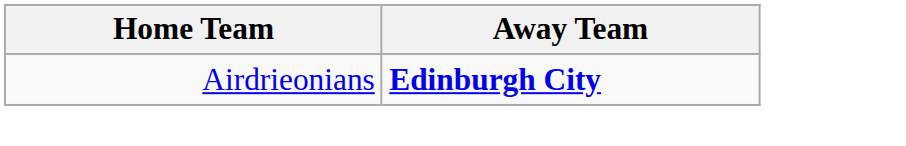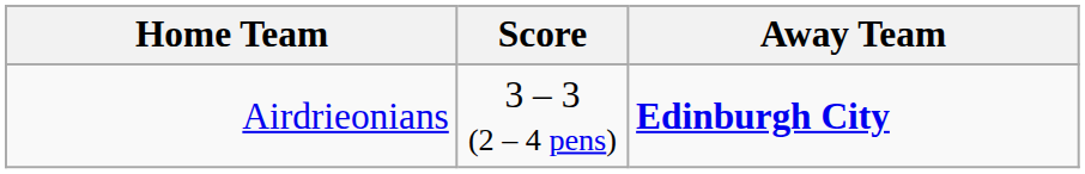 <table class="wikitable" style="border-collapse: collapse;">
 <tr>
 <th align="right" width="185">Home Team</th>
+<th align="center" width="65"> Score </th>
 <th align="left" width="185">Away Team</th>
 </tr>
 <tr>
 <td style="text-align: right;"><a href='#'>Airdrieonians</a></td>
+<td style="text-align: center;">3 – 3 <br><small>(2 – 4 <a href='#'>pens</a>)</small></td>
 <td style="text-align: left;"><strong><a href='#'>Edinburgh City</a></strong></td>
 </tr>
 </table>
